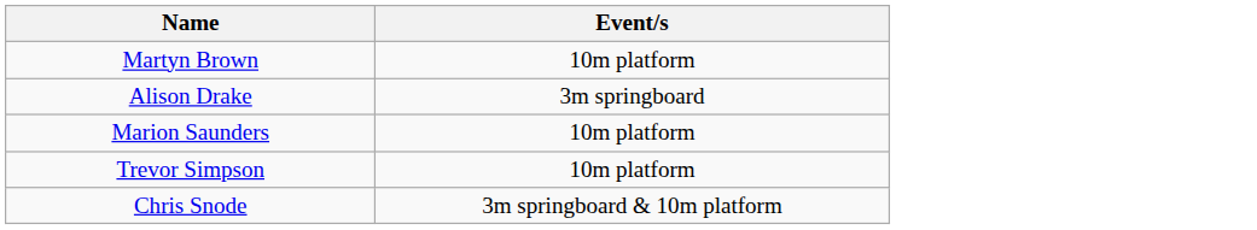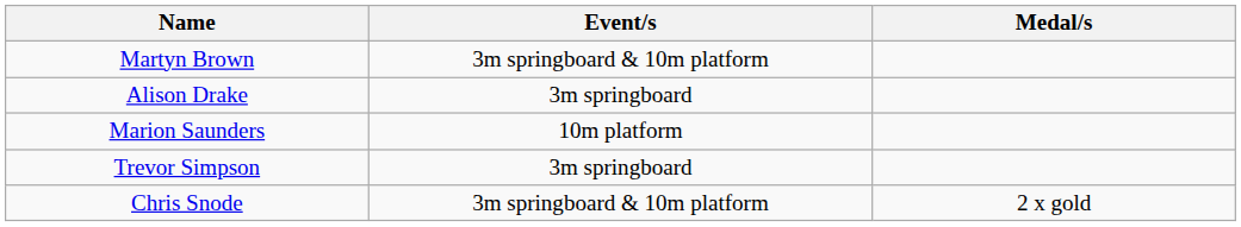 <table class="wikitable" style="text-align: center">
 <tr>
 <th width=250>Name</th>
 <th width=350>Event/s</th>
+<th width=250>Medal/s</th>
 </tr>
 <tr>
 <td><a href='#'>Martyn Brown</a></td>
-<td>10m platform</td>
+<td>3m springboard & 10m platform</td>
+<td></td>
 </tr>
 <tr>
 <td><a href='#'>Alison Drake</a></td>
 <td>3m springboard</td>
+<td></td>
 </tr>
 <tr>
 <td><a href='#'>Marion Saunders</a></td>
 <td>10m platform</td>
+<td></td>
 </tr>
 <tr>
 <td><a href='#'>Trevor Simpson</a></td>
-<td>10m platform</td>
+<td>3m springboard</td>
+<td></td>
 </tr>
 <tr>
 <td><a href='#'>Chris Snode</a></td>
 <td>3m springboard & 10m platform</td>
+<td>2 x gold</td>
 </tr>
 </table>
